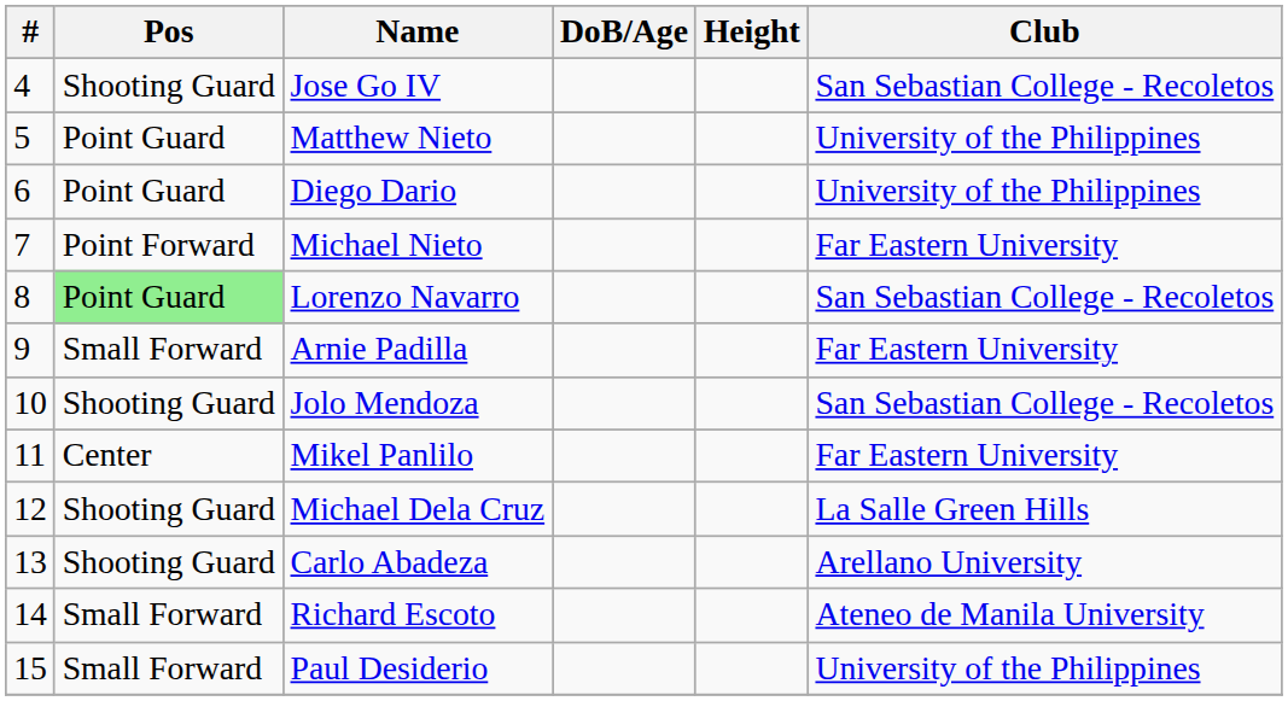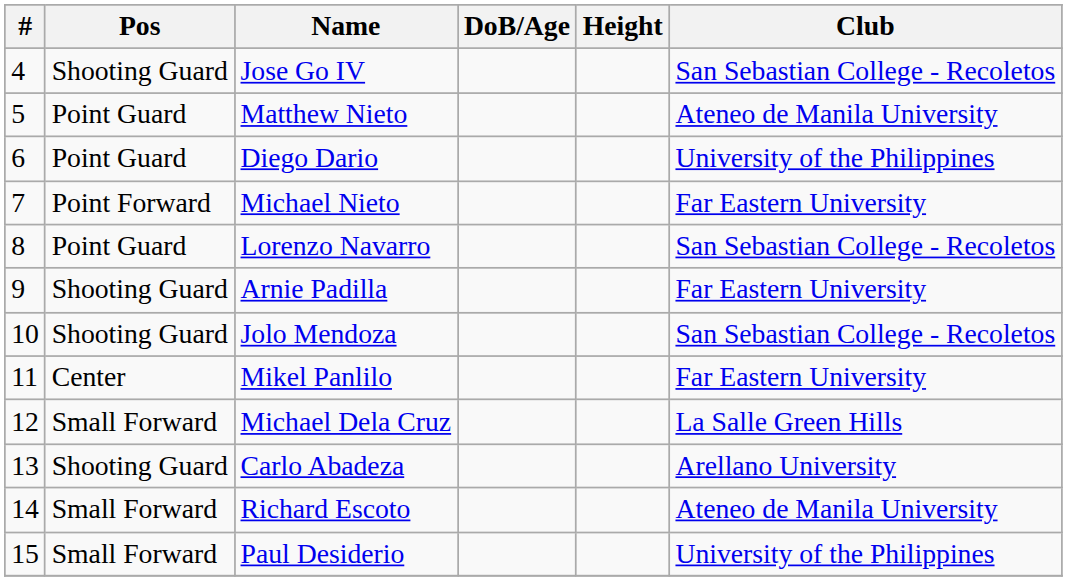 <table class="wikitable sortable">
 <tr>
 <th>#</th>
 <th>Pos</th>
 <th>Name</th>
 <th>DoB/Age</th>
 <th>Height</th>
 <th>Club</th>
 </tr>
 <tr>
 <td>4</td>
 <td>Shooting Guard</td>
 <td><a href='#'>Jose Go IV</a></td>
 <td></td>
 <td></td>
 <td> <a href='#'>San Sebastian College - Recoletos</a></td>
 </tr>
 <tr>
 <td>5</td>
 <td>Point Guard</td>
 <td><a href='#'>Matthew Nieto</a></td>
 <td></td>
 <td></td>
-<td> <a href='#'>University of the Philippines</a></td>
+<td> <a href='#'>Ateneo de Manila University</a></td>
 </tr>
 <tr>
 <td>6</td>
 <td>Point Guard</td>
 <td><a href='#'>Diego Dario</a></td>
 <td></td>
 <td></td>
 <td> <a href='#'>University of the Philippines</a></td>
 </tr>
 <tr>
 <td>7</td>
 <td>Point Forward</td>
 <td><a href='#'>Michael Nieto</a></td>
 <td></td>
 <td></td>
 <td> <a href='#'>Far Eastern University</a></td>
 </tr>
 <tr>
 <td>8</td>
-<td style="background: lightgreen;">Point Guard</td>
+<td>Point Guard</td>
 <td><a href='#'>Lorenzo Navarro</a></td>
 <td></td>
 <td></td>
 <td> <a href='#'>San Sebastian College - Recoletos</a></td>
 </tr>
 <tr>
 <td>9</td>
-<td>Small Forward</td>
+<td>Shooting Guard</td>
 <td><a href='#'>Arnie Padilla</a></td>
 <td></td>
 <td></td>
 <td> <a href='#'>Far Eastern University</a></td>
 </tr>
 <tr>
 <td>10</td>
 <td>Shooting Guard</td>
 <td><a href='#'>Jolo Mendoza</a></td>
 <td></td>
 <td></td>
 <td> <a href='#'>San Sebastian College - Recoletos</a></td>
 </tr>
 <tr>
 <td>11</td>
 <td>Center</td>
 <td><a href='#'>Mikel Panlilo</a></td>
 <td></td>
 <td></td>
 <td> <a href='#'>Far Eastern University</a></td>
 </tr>
 <tr>
 <td>12</td>
-<td>Shooting Guard</td>
+<td>Small Forward</td>
 <td><a href='#'>Michael Dela Cruz</a></td>
 <td></td>
 <td></td>
 <td> <a href='#'>La Salle Green Hills</a></td>
 </tr>
 <tr>
 <td>13</td>
 <td>Shooting Guard</td>
 <td><a href='#'>Carlo Abadeza</a></td>
 <td></td>
 <td></td>
 <td> <a href='#'>Arellano University</a></td>
 </tr>
 <tr>
 <td>14</td>
 <td>Small Forward</td>
 <td><a href='#'>Richard Escoto</a></td>
 <td></td>
 <td></td>
 <td> <a href='#'>Ateneo de Manila University</a></td>
 </tr>
 <tr>
 <td>15</td>
 <td>Small Forward</td>
 <td><a href='#'>Paul Desiderio</a></td>
 <td></td>
 <td></td>
 <td> <a href='#'>University of the Philippines</a></td>
 </tr>
 <tr>
 </tr>
 </table>
